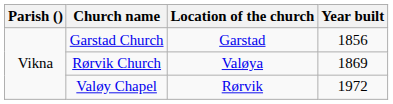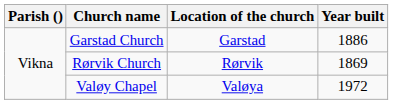 <table class="wikitable" style="text-align:center">
 <tr>
 <th>Parish ()</th>
 <th>Church name</th>
 <th>Location of the church</th>
 <th>Year built</th>
 </tr>
 <tr>
 <td rowspan="3">Vikna</td>
 <td><a href='#'>Garstad Church</a></td>
 <td><a href='#'>Garstad</a></td>
-<td>1856</td>
+<td>1886</td>
 </tr>
 <tr>
 <td><a href='#'>Rørvik Church</a></td>
-<td><a href='#'>Valøya</a></td>
+<td><a href='#'>Rørvik</a></td>
 <td>1869</td>
 </tr>
 <tr>
 <td><a href='#'>Valøy Chapel</a></td>
-<td><a href='#'>Rørvik</a></td>
+<td><a href='#'>Valøya</a></td>
 <td>1972</td>
 </tr>
 </table>
